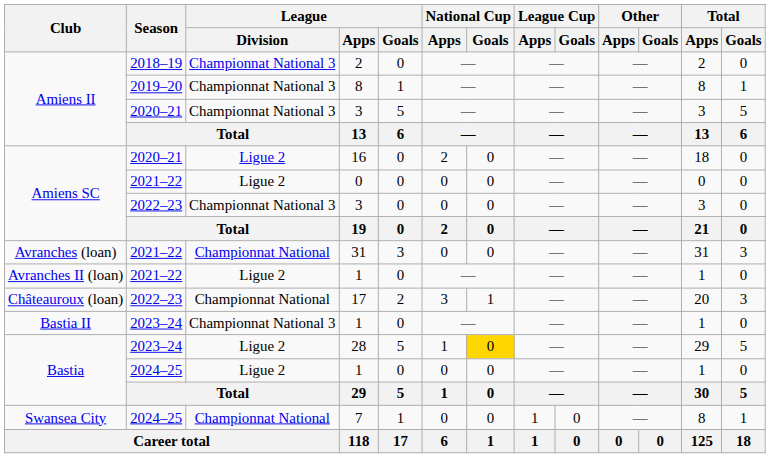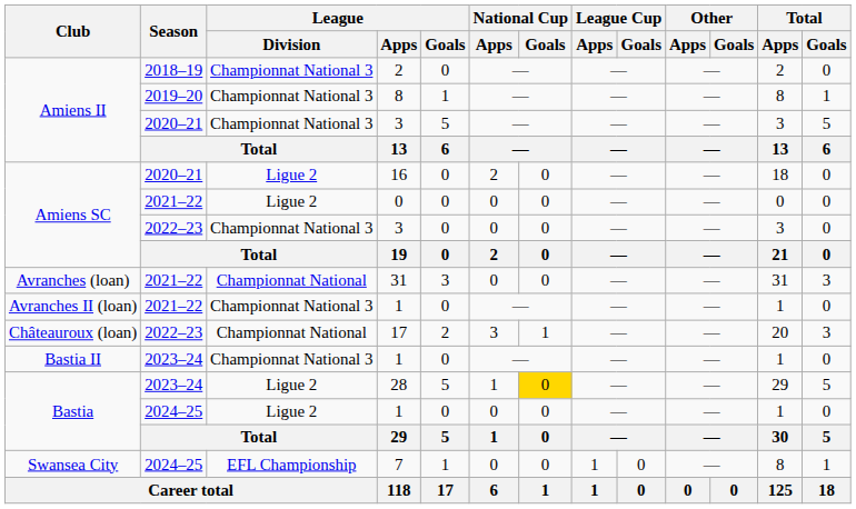 <table class="wikitable" style="text-align: center;">
 <tr>
 <th rowspan="2">Club</th>
 <th rowspan="2">Season</th>
 <th colspan="3">League</th>
 <th colspan="2">National Cup</th>
 <th colspan="2">League Cup</th>
 <th colspan="2">Other</th>
 <th colspan="2">Total</th>
 </tr>
 <tr>
 <th>Division</th>
 <th>Apps</th>
 <th>Goals</th>
 <th>Apps</th>
 <th>Goals</th>
 <th>Apps</th>
 <th>Goals</th>
 <th>Apps</th>
 <th>Goals</th>
 <th>Apps</th>
 <th>Goals</th>
 </tr>
 <tr>
 <td rowspan=4><a href='#'>Amiens II</a></td>
 <td><a href='#'>2018–19</a></td>
 <td><a href='#'>Championnat National 3</a></td>
 <td>2</td>
 <td>0</td>
 <td colspan=2>—</td>
 <td colspan=2>—</td>
 <td colspan=2>—</td>
 <td>2</td>
 <td>0</td>
 </tr>
 <tr>
 <td><a href='#'>2019–20</a></td>
 <td>Championnat National 3</td>
 <td>8</td>
 <td>1</td>
 <td colspan=2>—</td>
 <td colspan=2>—</td>
 <td colspan=2>—</td>
 <td>8</td>
 <td>1</td>
 </tr>
 <tr>
 <td><a href='#'>2020–21</a></td>
 <td>Championnat National 3</td>
 <td>3</td>
 <td>5</td>
 <td colspan=2>—</td>
 <td colspan=2>—</td>
 <td colspan=2>—</td>
 <td>3</td>
 <td>5</td>
 </tr>
 <tr>
 <th colspan=2>Total</th>
 <th>13</th>
 <th>6</th>
 <th colspan=2>—</th>
 <th colspan=2>—</th>
 <th colspan=2>—</th>
 <th>13</th>
 <th>6</th>
 </tr>
 <tr>
 <td rowspan=4><a href='#'>Amiens SC</a></td>
 <td><a href='#'>2020–21</a></td>
 <td><a href='#'>Ligue 2</a></td>
 <td>16</td>
 <td>0</td>
 <td>2</td>
 <td>0</td>
 <td colspan=2>—</td>
 <td colspan=2>—</td>
 <td>18</td>
 <td>0</td>
 </tr>
 <tr>
 <td><a href='#'>2021–22</a></td>
 <td>Ligue 2</td>
 <td>0</td>
 <td>0</td>
 <td>0</td>
 <td>0</td>
 <td colspan=2>—</td>
 <td colspan=2>—</td>
 <td>0</td>
 <td>0</td>
 </tr>
 <tr>
 <td><a href='#'>2022–23</a></td>
 <td>Championnat National 3</td>
 <td>3</td>
 <td>0</td>
 <td>0</td>
 <td>0</td>
 <td colspan=2>—</td>
 <td colspan=2>—</td>
 <td>3</td>
 <td>0</td>
 </tr>
 <tr>
 <th colspan=2>Total</th>
 <th>19</th>
 <th>0</th>
 <th>2</th>
 <th>0</th>
 <th colspan=2>—</th>
 <th colspan=2>—</th>
 <th>21</th>
 <th>0</th>
 </tr>
 <tr>
 <td><a href='#'>Avranches</a> (loan)</td>
 <td><a href='#'>2021–22</a></td>
 <td><a href='#'>Championnat National</a></td>
 <td>31</td>
 <td>3</td>
 <td>0</td>
 <td>0</td>
 <td colspan=2>—</td>
 <td colspan=2>—</td>
 <td>31</td>
 <td>3</td>
 </tr>
 <tr>
 <td><a href='#'>Avranches II</a> (loan)</td>
 <td><a href='#'>2021–22</a></td>
-<td>Ligue 2</td>
+<td>Championnat National 3</td>
 <td>1</td>
 <td>0</td>
 <td colspan=2>—</td>
 <td colspan=2>—</td>
 <td colspan=2>—</td>
 <td>1</td>
 <td>0</td>
 </tr>
 <tr>
 <td><a href='#'>Châteauroux</a> (loan)</td>
 <td><a href='#'>2022–23</a></td>
 <td>Championnat National</td>
 <td>17</td>
 <td>2</td>
 <td>3</td>
 <td>1</td>
 <td colspan=2>—</td>
 <td colspan=2>—</td>
 <td>20</td>
 <td>3</td>
 </tr>
 <tr>
 <td><a href='#'>Bastia II</a></td>
 <td><a href='#'>2023–24</a></td>
 <td>Championnat National 3</td>
 <td>1</td>
 <td>0</td>
 <td colspan=2>—</td>
 <td colspan=2>—</td>
 <td colspan=2>—</td>
 <td>1</td>
 <td>0</td>
 </tr>
 <tr>
 <td rowspan=3><a href='#'>Bastia</a></td>
 <td><a href='#'>2023–24</a></td>
 <td>Ligue 2</td>
 <td>28</td>
 <td>5</td>
 <td>1</td>
 <td style="background: gold;">0</td>
 <td colspan=2>—</td>
 <td colspan=2>—</td>
 <td>29</td>
 <td>5</td>
 </tr>
 <tr>
 <td><a href='#'>2024–25</a></td>
 <td>Ligue 2</td>
 <td>1</td>
 <td>0</td>
 <td>0</td>
 <td>0</td>
 <td colspan=2>—</td>
 <td colspan=2>—</td>
 <td>1</td>
 <td>0</td>
 </tr>
 <tr>
 <th colspan=2>Total</th>
 <th>29</th>
 <th>5</th>
 <th>1</th>
 <th>0</th>
 <th colspan=2>—</th>
 <th colspan=2>—</th>
 <th>30</th>
 <th>5</th>
 </tr>
 <tr>
 <td><a href='#'>Swansea City</a></td>
 <td><a href='#'>2024–25</a></td>
-<td><a href='#'>Championnat National</a></td>
+<td><a href='#'>EFL Championship</a></td>
 <td>7</td>
 <td>1</td>
 <td>0</td>
 <td>0</td>
 <td>1</td>
 <td>0</td>
 <td colspan=2>—</td>
 <td>8</td>
 <td>1</td>
 </tr>
 <tr>
 <th colspan="3">Career total</th>
 <th>118</th>
 <th>17</th>
 <th>6</th>
 <th>1</th>
 <th>1</th>
 <th>0</th>
 <th>0</th>
 <th>0</th>
 <th>125</th>
 <th>18</th>
 </tr>
 </table>
